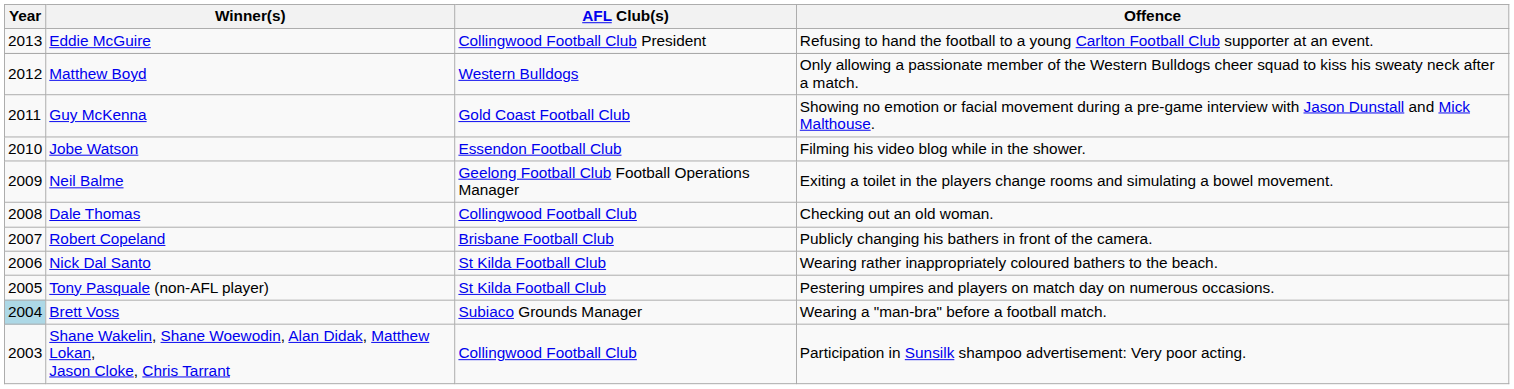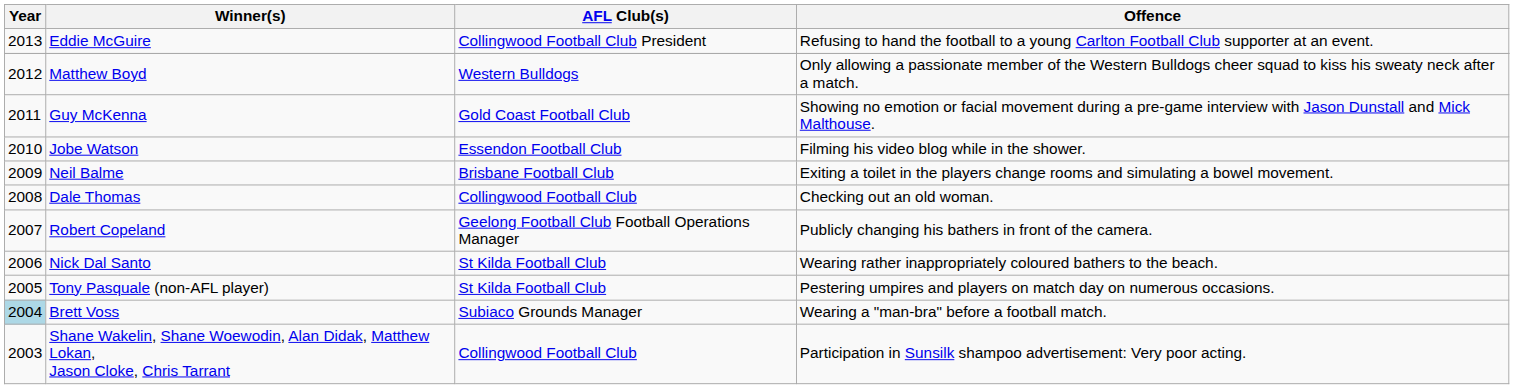 <table class="wikitable">
 <tr>
 <th><strong>Year</strong></th>
 <th><strong>Winner(s)</strong></th>
 <th><strong><a href='#'>AFL</a> Club(s)</strong></th>
 <th><strong>Offence</strong></th>
 </tr>
 <tr>
 <td>2013</td>
 <td><a href='#'>Eddie McGuire</a></td>
 <td><a href='#'>Collingwood Football Club</a> President</td>
 <td>Refusing to hand the football to a young <a href='#'>Carlton Football Club</a> supporter at an event.</td>
 </tr>
 <tr>
 </tr>
 <tr>
 <td>2012</td>
 <td><a href='#'>Matthew Boyd</a></td>
 <td><a href='#'>Western Bulldogs</a></td>
 <td>Only allowing a passionate member of the Western Bulldogs cheer squad to kiss his sweaty neck after a match.</td>
 </tr>
 <tr>
 <td>2011</td>
 <td><a href='#'>Guy McKenna</a></td>
 <td><a href='#'>Gold Coast Football Club</a></td>
 <td>Showing no emotion or facial movement during a pre-game interview with <a href='#'>Jason Dunstall</a> and <a href='#'>Mick Malthouse</a>.</td>
 </tr>
 <tr>
 <td>2010</td>
 <td><a href='#'>Jobe Watson</a></td>
 <td><a href='#'>Essendon Football Club</a></td>
 <td>Filming his video blog while in the shower.</td>
 </tr>
 <tr>
 <td>2009</td>
 <td><a href='#'>Neil Balme</a></td>
-<td><a href='#'>Geelong Football Club</a> Football Operations Manager</td>
+<td><a href='#'>Brisbane Football Club</a></td>
 <td>Exiting a toilet in the players change rooms and simulating a bowel movement.</td>
 </tr>
 <tr>
 <td>2008</td>
 <td><a href='#'>Dale Thomas</a></td>
 <td><a href='#'>Collingwood Football Club</a></td>
 <td>Checking out an old woman.</td>
 </tr>
 <tr>
 <td>2007</td>
 <td><a href='#'>Robert Copeland</a></td>
-<td><a href='#'>Brisbane Football Club</a></td>
+<td><a href='#'>Geelong Football Club</a> Football Operations Manager</td>
 <td>Publicly changing his bathers in front of the camera.</td>
 </tr>
 <tr>
 <td>2006</td>
 <td><a href='#'>Nick Dal Santo</a></td>
 <td><a href='#'>St Kilda Football Club</a></td>
 <td>Wearing rather inappropriately coloured bathers to the beach.</td>
 </tr>
 <tr>
 <td>2005</td>
 <td><a href='#'>Tony Pasquale</a> (non-AFL player)</td>
 <td><a href='#'>St Kilda Football Club</a></td>
 <td>Pestering umpires and players on match day on numerous occasions.</td>
 </tr>
 <tr>
 <td style="background: lightblue;">2004</td>
 <td><a href='#'>Brett Voss</a></td>
 <td><a href='#'>Subiaco</a> Grounds Manager</td>
 <td>Wearing a "man-bra" before a football match.</td>
 </tr>
 <tr>
 <td>2003</td>
 <td><a href='#'>Shane Wakelin</a>, <a href='#'>Shane Woewodin</a>, <a href='#'>Alan Didak</a>, <a href='#'>Matthew Lokan</a>,<br><a href='#'>Jason Cloke</a>, <a href='#'>Chris Tarrant</a></td>
 <td><a href='#'>Collingwood Football Club</a></td>
 <td>Participation in <a href='#'>Sunsilk</a> shampoo advertisement: Very poor acting.</td>
 </tr>
 </table>
